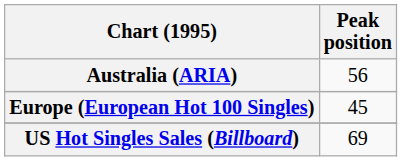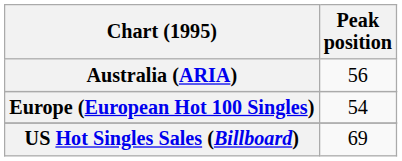 <table class="wikitable sortable plainrowheaders" style="text-align:center">
 <tr>
 <th scope="col">Chart (1995)</th>
 <th scope="col">Peak<br> position</th>
 </tr>
 <tr>
 <th scope="row">Australia (<a href='#'>ARIA</a>)</th>
 <td>56</td>
 </tr>
 <tr>
 </tr>
 <tr>
 </tr>
 <tr>
 </tr>
 <tr>
 </tr>
 <tr>
 <th scope="row">Europe (<a href='#'>European Hot 100 Singles</a>)</th>
-<td>45</td>
+<td>54</td>
 </tr>
 <tr>
 </tr>
 <tr>
 </tr>
 <tr>
 </tr>
 <tr>
 </tr>
 <tr>
 </tr>
 <tr>
 </tr>
 <tr>
 </tr>
 <tr>
 </tr>
 <tr>
 </tr>
 <tr>
 <th scope="row">US <a href='#'>Hot Singles Sales</a> (<em><a href='#'>Billboard</a></em>)</th>
 <td>69</td>
 </tr>
 </table>
